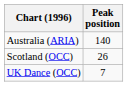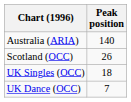 <table class="wikitable sortable">
 <tr>
 <th>Chart (1996)</th>
 <th>Peak<br>position</th>
 </tr>
 <tr>
 <td>Australia (<a href='#'>ARIA</a>)</td>
 <td align="center">140</td>
 </tr>
 <tr>
 <td>Scotland (<a href='#'>OCC</a>)</td>
 <td align="center">26</td>
 </tr>
 <tr>
+<td><a href='#'>UK Singles</a> (<a href='#'>OCC</a>)</td>
+<td align="center">18</td>
+</tr>
+<tr>
 <td><a href='#'>UK Dance</a> (<a href='#'>OCC</a>)</td>
 <td align="center">7</td>
 </tr>
 </table>
